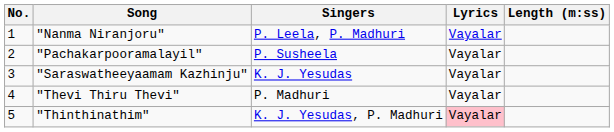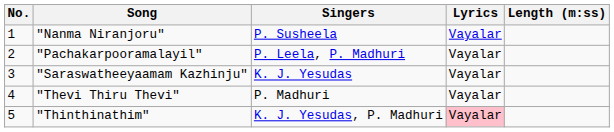 <table class="wikitable" style="font-size:95%;">
 <tr>
 <th>No.</th>
 <th>Song</th>
 <th>Singers</th>
 <th>Lyrics</th>
 <th>Length (m:ss)</th>
 </tr>
 <tr>
 <td>1</td>
 <td>"Nanma Niranjoru"</td>
-<td><a href='#'>P. Leela</a>, <a href='#'>P. Madhuri</a></td>
+<td><a href='#'>P. Susheela</a></td>
 <td><a href='#'>Vayalar</a></td>
 <td></td>
 </tr>
 <tr>
 <td>2</td>
 <td>"Pachakarpooramalayil"</td>
-<td><a href='#'>P. Susheela</a></td>
+<td><a href='#'>P. Leela</a>, <a href='#'>P. Madhuri</a></td>
 <td>Vayalar</td>
 <td></td>
 </tr>
 <tr>
 <td>3</td>
 <td>"Saraswatheeyaamam Kazhinju"</td>
 <td><a href='#'>K. J. Yesudas</a></td>
 <td>Vayalar</td>
 <td></td>
 </tr>
 <tr>
 <td>4</td>
 <td>"Thevi Thiru Thevi"</td>
 <td>P. Madhuri</td>
 <td>Vayalar</td>
 <td></td>
 </tr>
 <tr>
 <td>5</td>
 <td>"Thinthinathim"</td>
 <td><a href='#'>K. J. Yesudas</a>, P. Madhuri</td>
 <td style="background: pink;">Vayalar</td>
 <td></td>
 </tr>
 </table>
